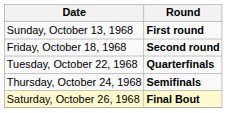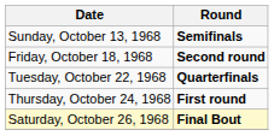 <table class="wikitable">
 <tr>
 <th>Date</th>
 <th>Round</th>
 </tr>
 <tr>
 <td>Sunday, October 13, 1968</td>
-<td><strong>First round</strong></td>
+<td><strong>Semifinals</strong></td>
 </tr>
 <tr>
 <td>Friday, October 18, 1968</td>
 <td><strong>Second round</strong></td>
 </tr>
 <tr>
 <td>Tuesday, October 22, 1968</td>
 <td><strong>Quarterfinals</strong></td>
 </tr>
 <tr>
 <td>Thursday, October 24, 1968</td>
-<td><strong>Semifinals</strong></td>
+<td><strong>First round</strong></td>
 </tr>
 <tr>
 <td style=background:lemonchiffon>Saturday, October 26, 1968</td>
 <td style=background:lemonchiffon><strong>Final Bout</strong></td>
 </tr>
 <tr>
 </tr>
 </table>
